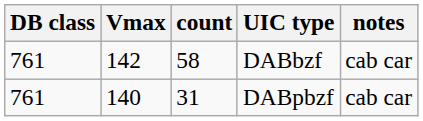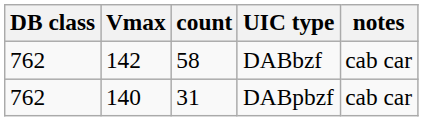 <table class="wikitable">
 <tr>
 <th>DB class</th>
 <th>Vmax</th>
 <th>count</th>
 <th>UIC type</th>
 <th>notes</th>
 </tr>
 <tr>
-<td>761</td>
+<td>762</td>
 <td>142</td>
 <td>58</td>
 <td>DABbzf</td>
 <td>cab car</td>
 </tr>
 <tr>
-<td>761</td>
+<td>762</td>
 <td>140</td>
 <td>31</td>
 <td>DABpbzf</td>
 <td>cab car</td>
 </tr>
 </table>
